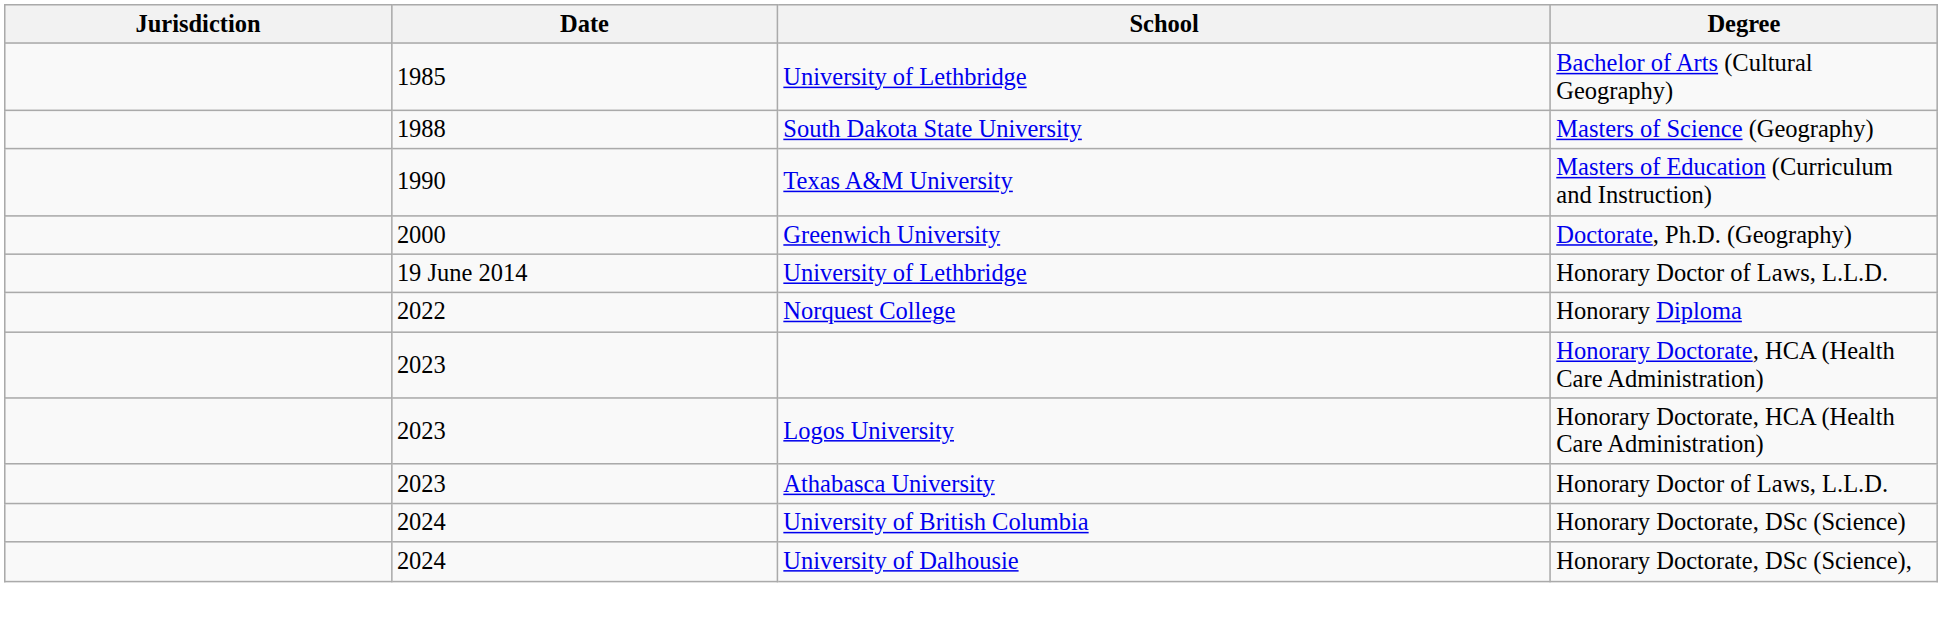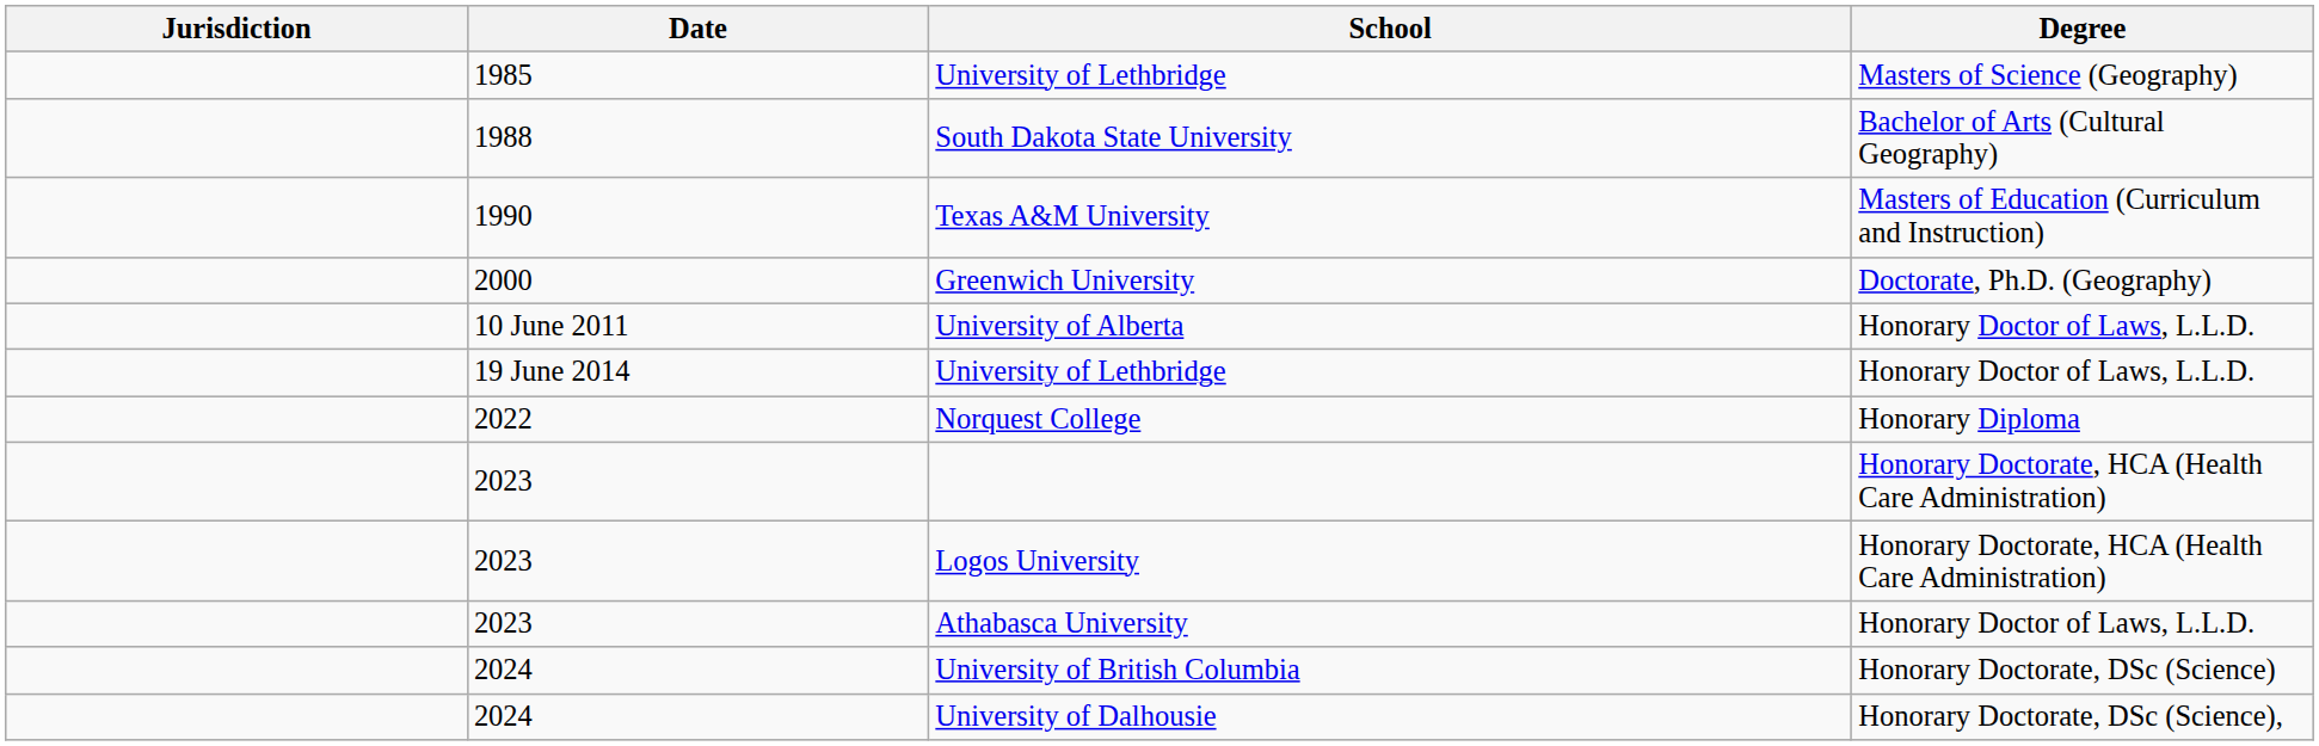 <table class="wikitable" width="100%">
 <tr>
 <th width="20%">Jurisdiction</th>
 <th width="20%">Date</th>
 <th width="40%">School</th>
 <th width="20%">Degree</th>
 </tr>
 <tr>
 <td></td>
 <td>1985</td>
 <td><a href='#'>University of Lethbridge</a></td>
-<td><a href='#'>Bachelor of Arts</a> (Cultural Geography)</td>
+<td><a href='#'>Masters of Science</a> (Geography)</td>
 </tr>
 <tr>
 <td></td>
 <td>1988</td>
 <td><a href='#'>South Dakota State University</a></td>
-<td><a href='#'>Masters of Science</a> (Geography)</td>
+<td><a href='#'>Bachelor of Arts</a> (Cultural Geography)</td>
 </tr>
 <tr>
 <td></td>
 <td>1990</td>
 <td><a href='#'>Texas A&M University</a></td>
 <td><a href='#'>Masters of Education</a> (Curriculum and Instruction)</td>
 </tr>
 <tr>
 <td></td>
 <td>2000</td>
 <td><a href='#'>Greenwich University</a></td>
 <td><a href='#'>Doctorate</a>, Ph.D. (Geography)</td>
+</tr>
+<tr>
+<td></td>
+<td>10 June 2011</td>
+<td><a href='#'>University of Alberta</a></td>
+<td>Honorary <a href='#'>Doctor of Laws</a>, L.L.D.</td>
 </tr>
 <tr>
 <td></td>
 <td>19 June 2014</td>
 <td><a href='#'>University of Lethbridge</a></td>
 <td>Honorary Doctor of Laws, L.L.D.</td>
 </tr>
 <tr>
 <td></td>
 <td>2022</td>
 <td><a href='#'>Norquest College</a></td>
 <td>Honorary <a href='#'>Diploma</a></td>
 </tr>
 <tr>
 <td></td>
 <td>2023</td>
 <td></td>
 <td><a href='#'>Honorary Doctorate</a>, HCA (Health Care Administration)</td>
 </tr>
 <tr>
 <td></td>
 <td>2023</td>
 <td><a href='#'>Logos University</a></td>
 <td>Honorary Doctorate, HCA (Health Care Administration)</td>
 </tr>
 <tr>
 <td></td>
 <td>2023</td>
 <td><a href='#'>Athabasca University</a></td>
 <td>Honorary Doctor of Laws, L.L.D.</td>
 </tr>
 <tr>
 <td></td>
 <td>2024</td>
 <td><a href='#'>University of British Columbia</a></td>
 <td>Honorary Doctorate, DSc (Science)</td>
 </tr>
 <tr>
 <td></td>
 <td>2024</td>
 <td><a href='#'>University of Dalhousie</a></td>
 <td>Honorary Doctorate, DSc (Science), </td>
 </tr>
 </table>
